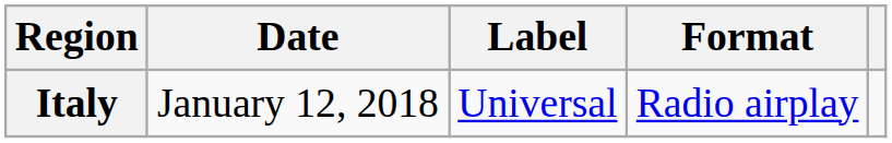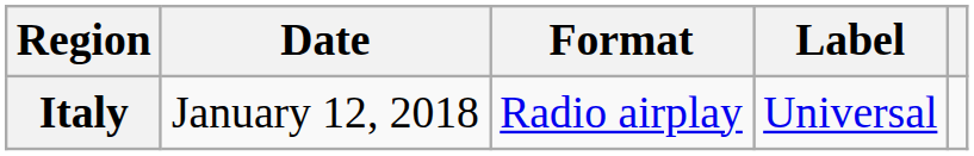 <table class="wikitable plainrowheaders">
 <tr>
 <th scope="col">Region</th>
 <th scope="col">Date</th>
+<th scope="col">Format</th>
 <th scope="col">Label</th>
-<th scope="col">Format</th>
 <th scope="col" class="unsortable"></th>
 </tr>
 <tr>
 <th scope="row">Italy</th>
 <td>January 12, 2018</td>
+<td><a href='#'>Radio airplay</a></td>
 <td><a href='#'>Universal</a></td>
-<td><a href='#'>Radio airplay</a></td>
 <td style="text-align:center;"></td>
 </tr>
 </table>
